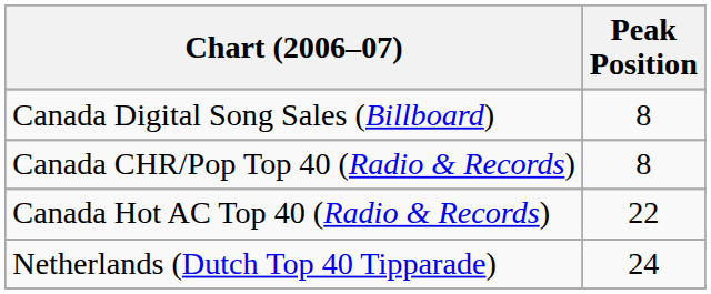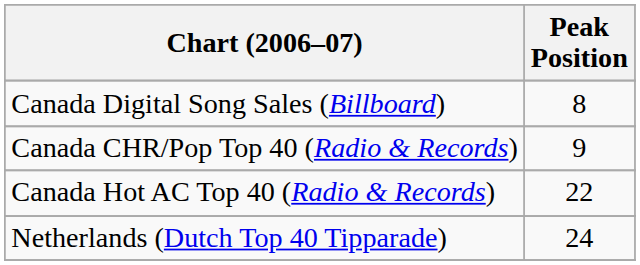 <table class="wikitable sortable">
 <tr>
 <th align="left">Chart (2006–07)</th>
 <th align="left">Peak<br>Position</th>
 </tr>
 <tr>
 </tr>
 <tr>
 </tr>
 <tr>
 </tr>
 <tr>
 <td>Canada Digital Song Sales (<em><a href='#'>Billboard</a></em>)</td>
 <td align="center">8</td>
 </tr>
 <tr>
 </tr>
 <tr>
 <td>Canada CHR/Pop Top 40 (<em><a href='#'>Radio & Records</a></em>)</td>
-<td style="text-align:center;">8</td>
+<td style="text-align:center;">9</td>
 </tr>
 <tr>
 </tr>
 <tr>
 <td>Canada Hot AC Top 40 (<em><a href='#'>Radio & Records</a></em>)</td>
 <td style="text-align:center;">22</td>
 </tr>
 <tr>
 </tr>
 <tr>
 </tr>
 <tr>
 </tr>
 <tr>
 <td>Netherlands (<a href='#'>Dutch Top 40 Tipparade</a>)</td>
 <td align="center">24</td>
 </tr>
 <tr>
 </tr>
 <tr>
 </tr>
 <tr>
 </tr>
 <tr>
 </tr>
 <tr>
 </tr>
 <tr>
 </tr>
 <tr>
 </tr>
 <tr>
 </tr>
 <tr>
 </tr>
 <tr>
 </tr>
 <tr>
 </tr>
 <tr>
 </tr>
 <tr>
 </tr>
 </table>
